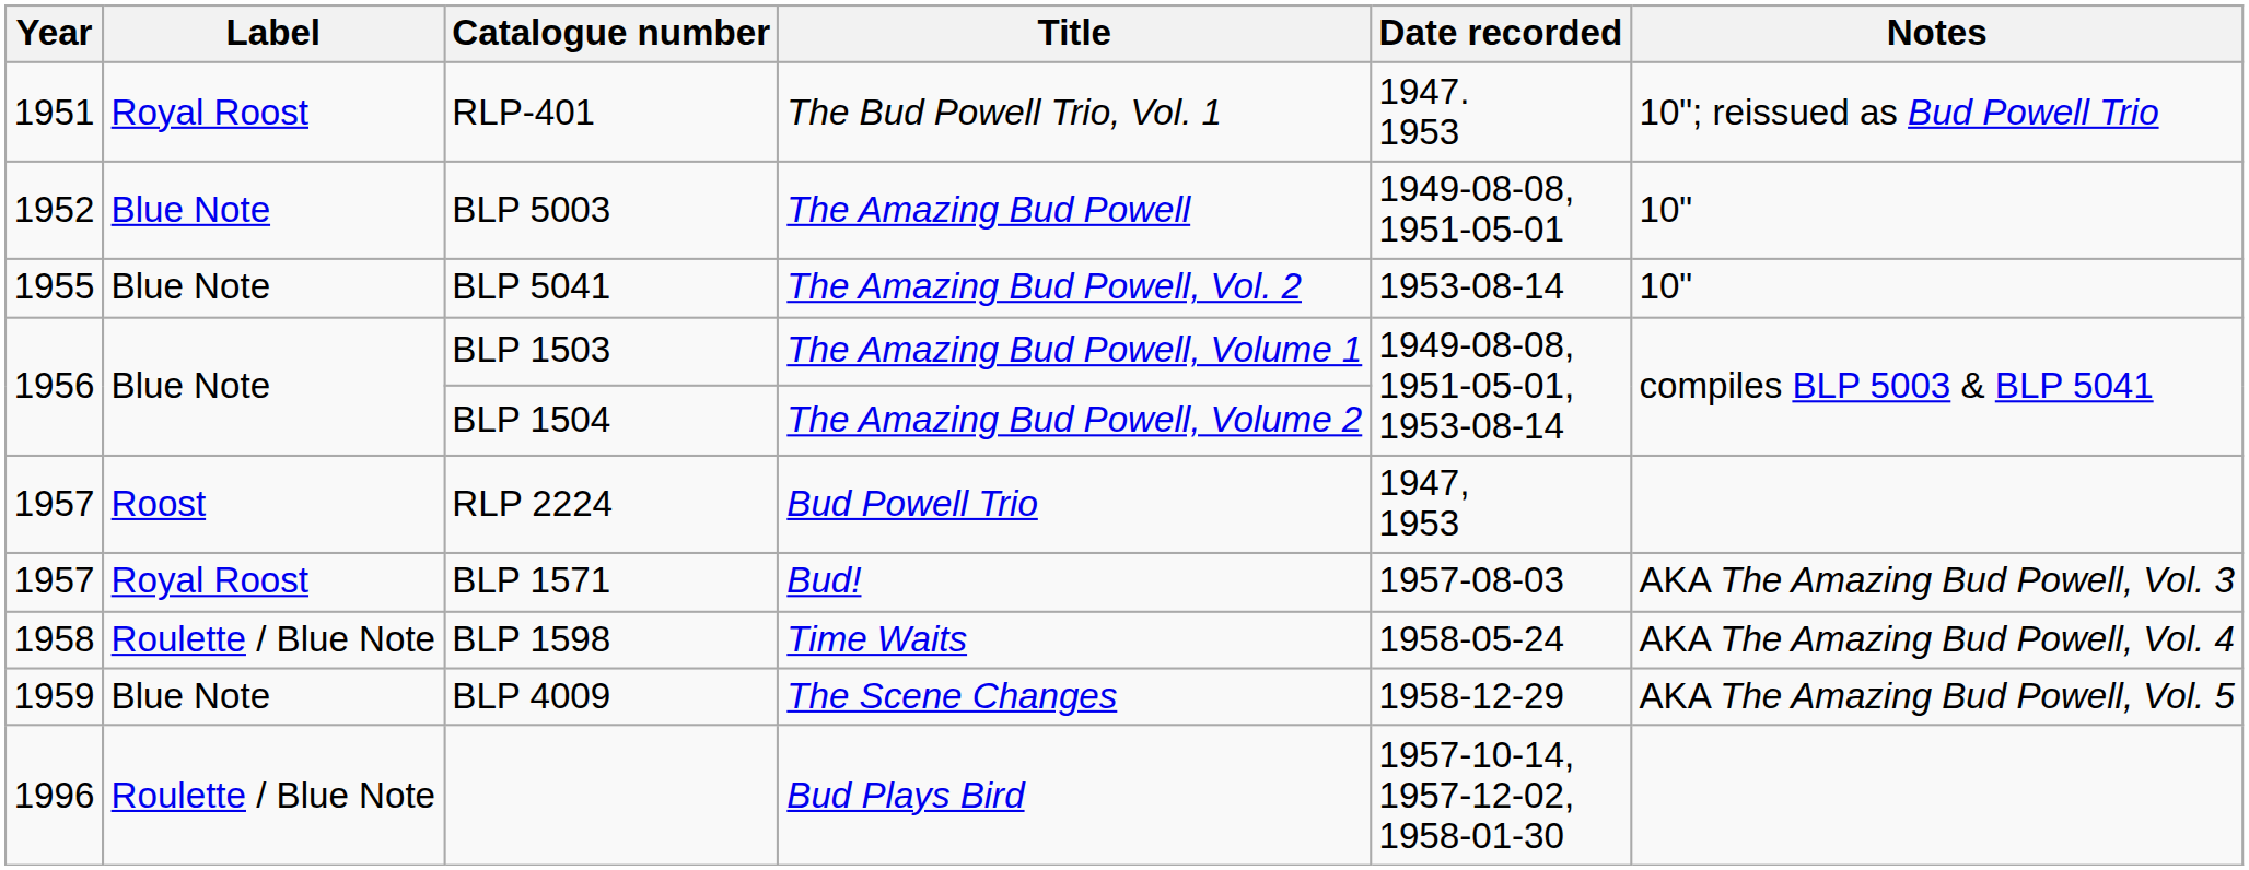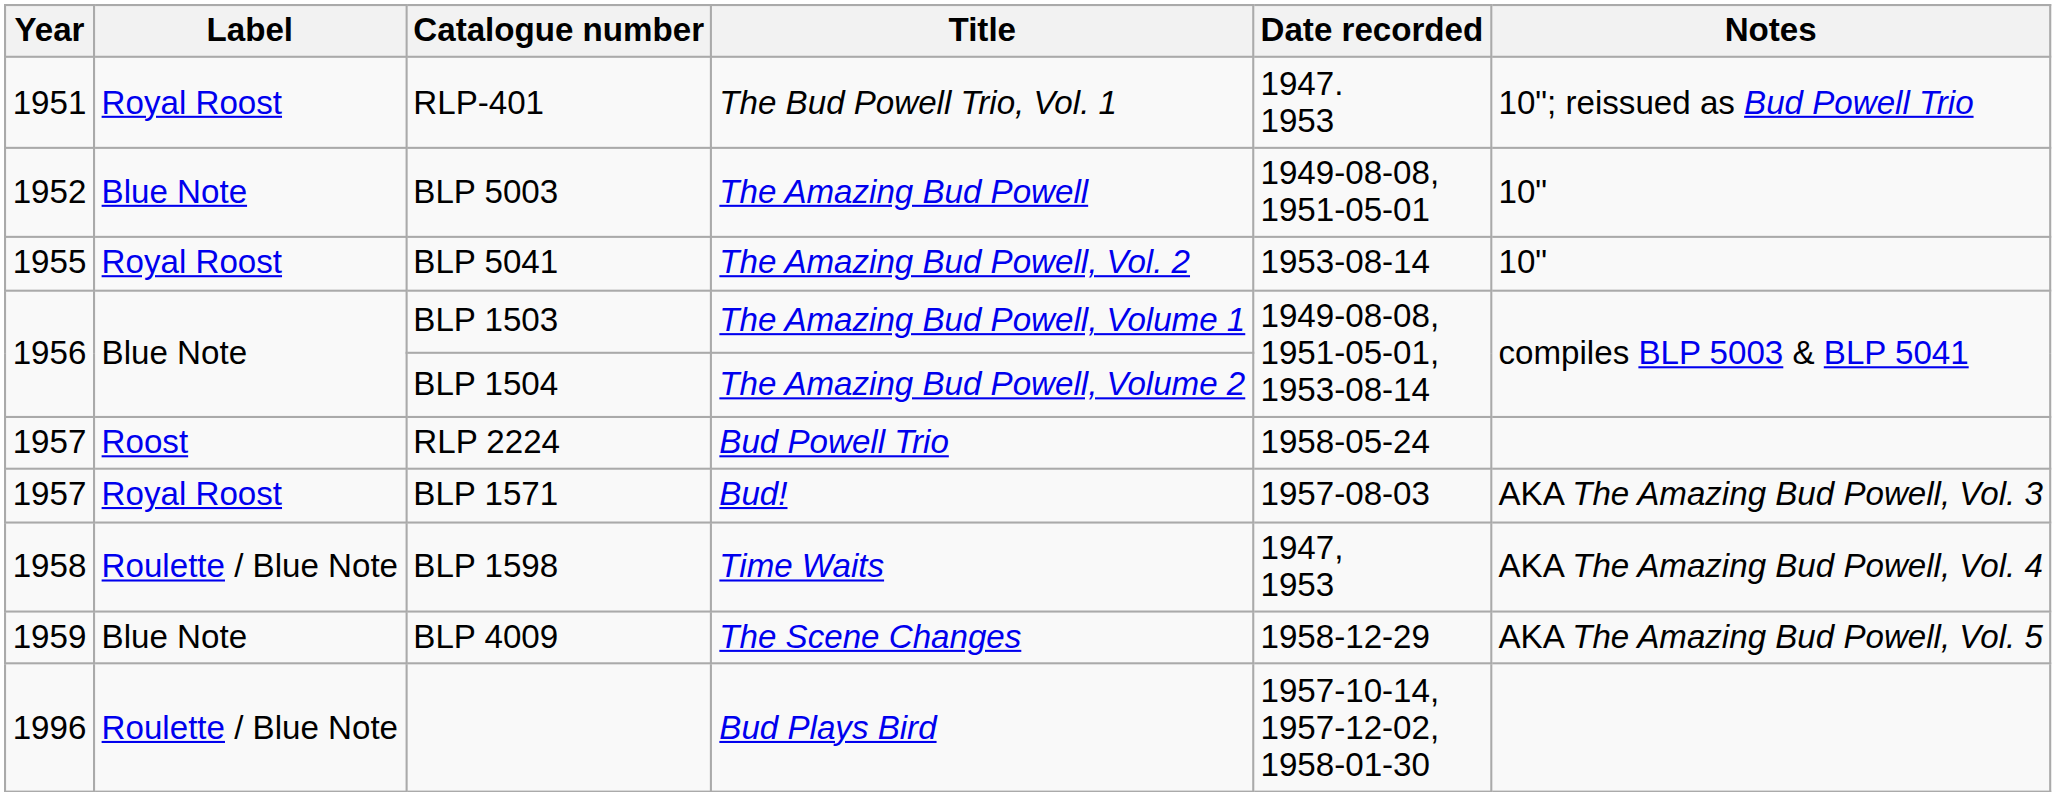 <table class="wikitable sortable" align="center" bgcolor="CCCCCC" |>
 <tr>
 <th>Year</th>
 <th>Label</th>
 <th>Catalogue number</th>
 <th>Title</th>
 <th>Date recorded</th>
 <th>Notes</th>
 </tr>
 <tr>
 <td>1951</td>
 <td><a href='#'>Royal Roost</a></td>
 <td>RLP-401</td>
 <td><em>The Bud Powell Trio, Vol. 1</em></td>
 <td>1947.<br> 1953</td>
 <td>10"; reissued as <em><a href='#'>Bud Powell Trio</a></em></td>
 </tr>
 <tr>
 <td>1952</td>
 <td><a href='#'>Blue Note</a></td>
 <td>BLP 5003</td>
 <td><em><a href='#'>The Amazing Bud Powell</a></em></td>
 <td>1949-08-08,<br> 1951-05-01</td>
 <td>10"</td>
 </tr>
 <tr>
 <td>1955</td>
-<td>Blue Note</td>
+<td><a href='#'>Royal Roost</a></td>
 <td>BLP 5041</td>
 <td><em><a href='#'>The Amazing Bud Powell, Vol. 2</a></em></td>
 <td>1953-08-14</td>
 <td>10"</td>
 </tr>
 <tr>
 <td rowspan="2">1956</td>
 <td rowspan="2">Blue Note</td>
 <td>BLP 1503</td>
 <td><em><a href='#'>The Amazing Bud Powell, Volume 1</a></em></td>
 <td rowspan="2">1949-08-08,<br> 1951-05-01,<br> 1953-08-14</td>
 <td rowspan="2">compiles <a href='#'>BLP 5003</a> & <a href='#'>BLP 5041</a></td>
 </tr>
 <tr>
 <td>BLP 1504</td>
 <td><em><a href='#'>The Amazing Bud Powell, Volume 2</a></em></td>
 </tr>
 <tr>
 <td>1957</td>
 <td><a href='#'>Roost</a></td>
 <td>RLP 2224</td>
 <td><em><a href='#'>Bud Powell Trio</a></em></td>
-<td>1947,<br>1953</td>
+<td>1958-05-24</td>
 <td></td>
 </tr>
 <tr>
 <td>1957</td>
 <td><a href='#'>Royal Roost</a></td>
 <td>BLP 1571</td>
 <td><em><a href='#'>Bud!</a></em></td>
 <td>1957-08-03</td>
 <td>AKA <em>The Amazing Bud Powell, Vol. 3</em></td>
 </tr>
 <tr>
 <td>1958</td>
 <td><a href='#'>Roulette</a> / Blue Note</td>
 <td>BLP 1598</td>
 <td><em><a href='#'>Time Waits</a></em></td>
-<td>1958-05-24</td>
+<td>1947,<br>1953</td>
 <td>AKA <em>The Amazing Bud Powell, Vol. 4</em></td>
 </tr>
 <tr>
 <td>1959</td>
 <td>Blue Note</td>
 <td>BLP 4009</td>
 <td><em><a href='#'>The Scene Changes</a></em></td>
 <td>1958-12-29</td>
 <td>AKA <em>The Amazing Bud Powell, Vol. 5</em></td>
 </tr>
 <tr>
 <td>1996</td>
 <td><a href='#'>Roulette</a> / Blue Note</td>
 <td></td>
 <td><em><a href='#'>Bud Plays Bird</a></em></td>
 <td>1957-10-14,<br> 1957-12-02,<br> 1958-01-30</td>
 <td></td>
 </tr>
 </table>
